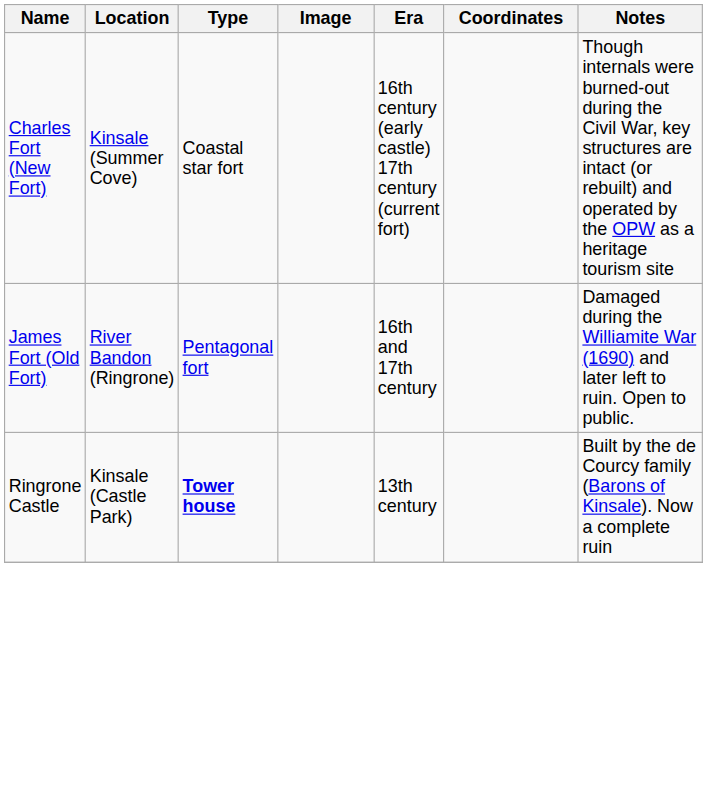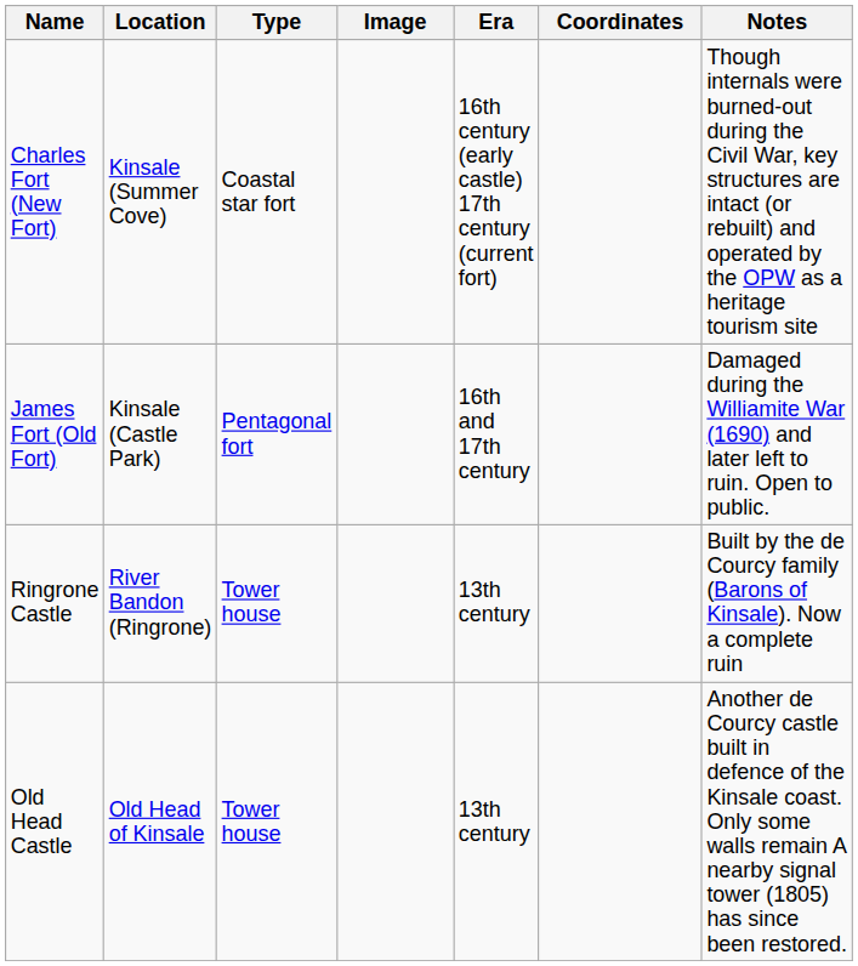 <table class="wikitable" width="100%">
 <tr>
 <th width=11%>Name</th>
 <th width=12%>Location</th>
 <th width=13%>Type</th>
 <th width=15%>Image</th>
 <th width=10%>Era</th>
 <th width=20%>Coordinates</th>
 <th width=19%>Notes</th>
 </tr>
 <tr>
 <td><a href='#'>Charles Fort (New Fort)</a></td>
 <td><a href='#'>Kinsale</a> (Summer Cove)</td>
 <td>Coastal star fort</td>
 <td></td>
 <td>16th century (early castle)<br>17th century (current fort)</td>
 <td></td>
 <td>Though internals were burned-out during the Civil War, key structures are intact (or rebuilt) and operated by the <a href='#'>OPW</a> as a heritage tourism site</td>
 </tr>
 <tr>
 <td><a href='#'>James Fort (Old Fort)</a></td>
-<td><a href='#'>River Bandon</a> (Ringrone)</td>
+<td>Kinsale (Castle Park)</td>
 <td><a href='#'>Pentagonal fort</a></td>
 <td></td>
 <td>16th and 17th century</td>
 <td></td>
 <td>Damaged during the <a href='#'>Williamite War (1690)</a> and later left to ruin. Open to public.</td>
 </tr>
 <tr>
 <td>Ringrone Castle</td>
-<td>Kinsale (Castle Park)</td>
-<td><strong><a href='#'>Tower house</a></strong></td>
+<td><a href='#'>River Bandon</a> (Ringrone)</td>
+<td><a href='#'>Tower house</a></td>
 <td></td>
 <td>13th century</td>
 <td></td>
 <td>Built by the de Courcy family (<a href='#'>Barons of Kinsale</a>). Now a complete ruin</td>
 </tr>
 <tr>
+<td>Old Head Castle</td>
+<td><a href='#'>Old Head of Kinsale</a></td>
+<td><a href='#'>Tower house</a></td>
+<td></td>
+<td>13th century</td>
+<td></td>
+<td>Another de Courcy castle built in defence of the Kinsale coast. Only some walls remain A nearby signal tower (1805) has since been restored.</td>
+</tr>
+<tr>
 </tr>
 </table>
